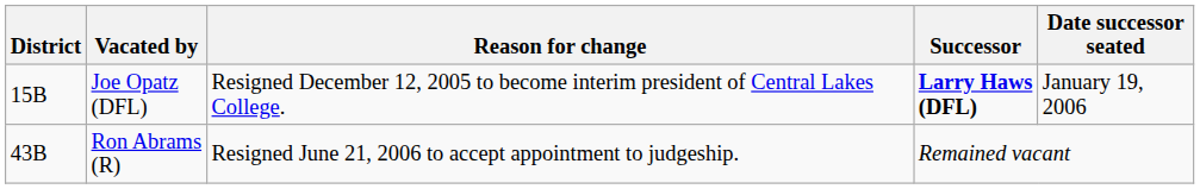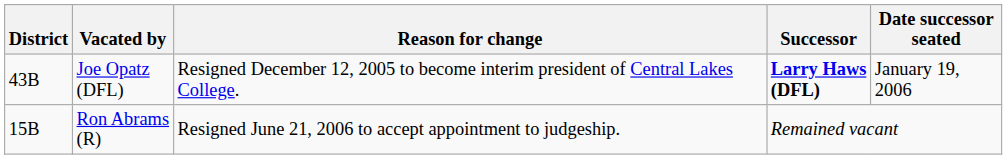 <table class="wikitable sortable">
 <tr style="vertical-align:bottom;">
 <th>District</th>
 <th>Vacated by</th>
 <th>Reason for change</th>
 <th>Successor</th>
 <th>Date successor<br>seated</th>
 </tr>
 <tr>
-<td>15B</td>
+<td>43B</td>
 <td nowrap ><a href='#'>Joe Opatz</a><br>(DFL)</td>
 <td>Resigned December 12, 2005 to become interim president of <a href='#'>Central Lakes College</a>.</td>
 <td nowrap ><strong><a href='#'>Larry Haws</a><br>(DFL)</strong></td>
 <td>January 19, 2006</td>
 </tr>
 <tr>
-<td>43B</td>
+<td>15B</td>
 <td nowrap ><a href='#'>Ron Abrams</a><br>(R)</td>
 <td>Resigned June 21, 2006 to accept appointment to judgeship.</td>
 <td colspan="2"><em>Remained vacant</em></td>
 </tr>
 </table>
